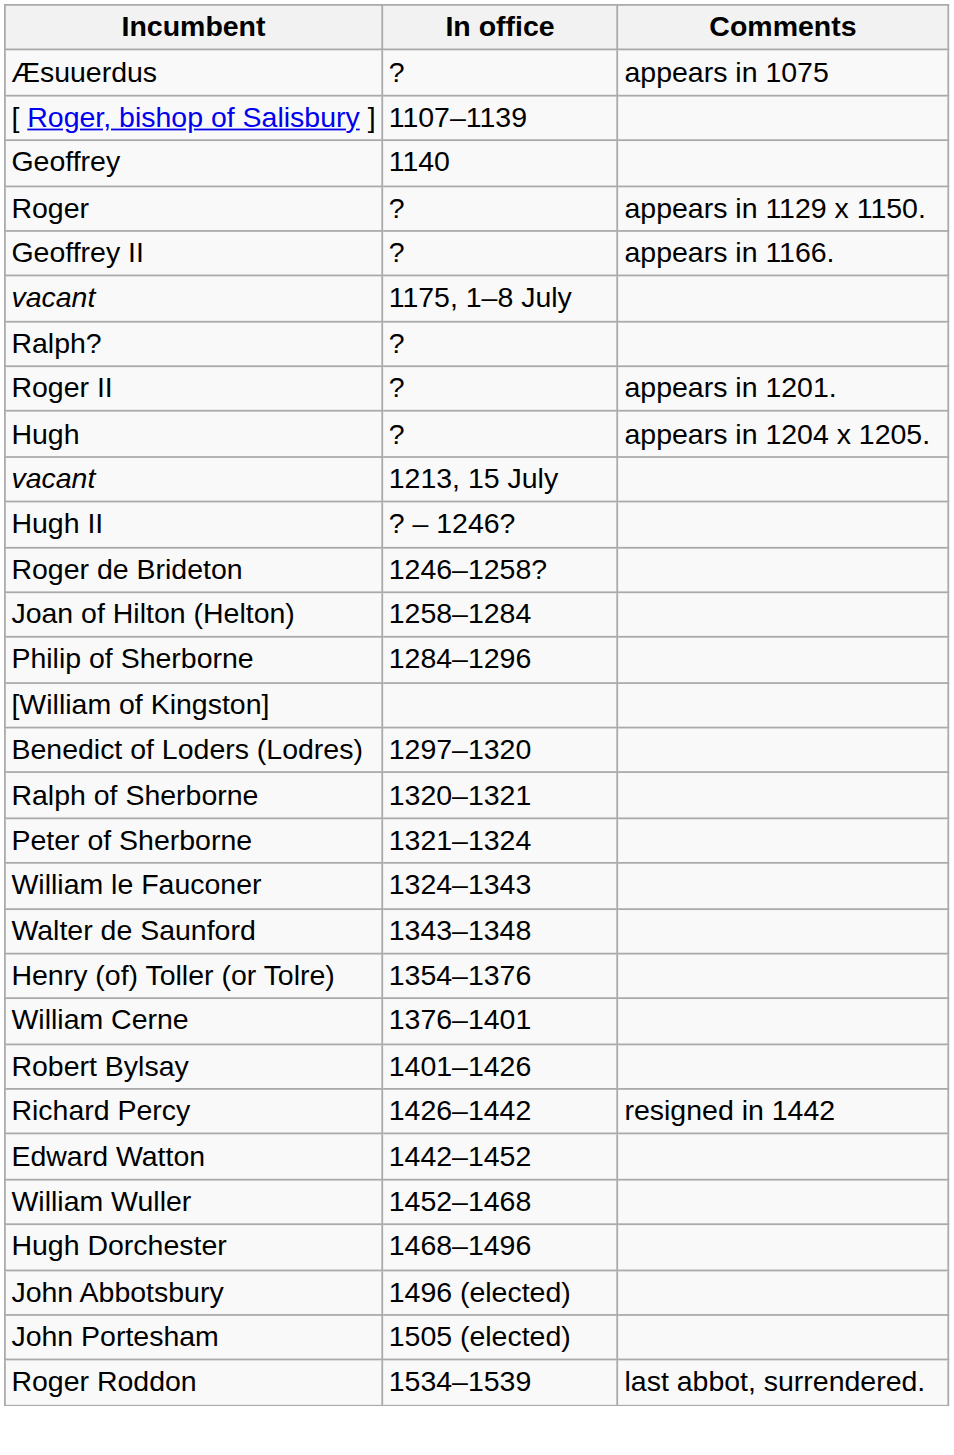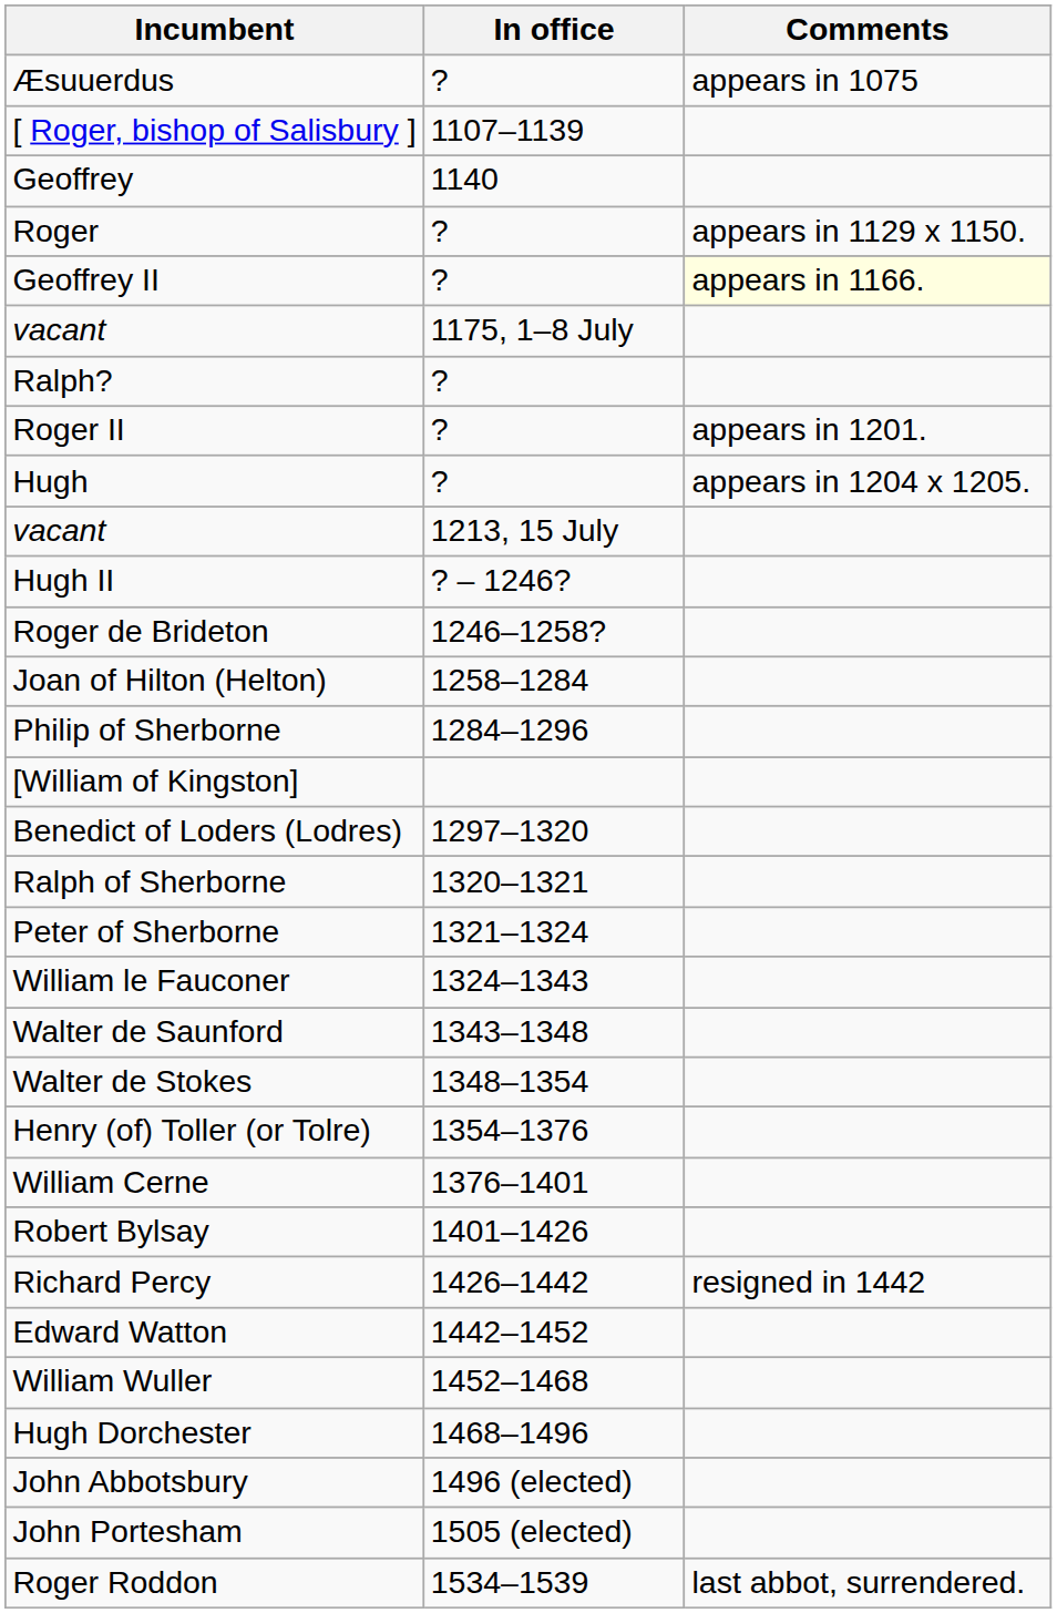 <table class="wikitable sortable">
 <tr>
 <th width="40%">Incumbent</th>
 <th width="25%">In office</th>
 <th width="35%">Comments</th>
 </tr>
 <tr valign="top">
 <td>Æsuuerdus</td>
 <td>?</td>
 <td>appears in 1075</td>
 </tr>
 <tr valign="top">
 <td>[ <a href='#'>Roger, bishop of Salisbury</a> ]</td>
 <td>1107–1139</td>
 <td></td>
 </tr>
 <tr valign="top">
 <td>Geoffrey</td>
 <td>1140</td>
 <td></td>
 </tr>
 <tr valign="top">
 <td>Roger</td>
 <td>?</td>
 <td>appears in 1129 x 1150.</td>
 </tr>
 <tr valign="top">
 <td>Geoffrey II</td>
 <td>?</td>
-<td>appears in 1166.</td>
+<td style="background: lightyellow;">appears in 1166.</td>
 </tr>
 <tr valign="top">
 <td><em>vacant</em></td>
 <td>1175, 1–8 July</td>
 <td></td>
 </tr>
 <tr valign="top">
 <td>Ralph?</td>
 <td>?</td>
 <td></td>
 </tr>
 <tr valign="top">
 <td>Roger II</td>
 <td>?</td>
 <td>appears in 1201.</td>
 </tr>
 <tr valign="top">
 <td>Hugh</td>
 <td>?</td>
 <td>appears in 1204 x 1205.</td>
 </tr>
 <tr valign="top">
 <td><em>vacant</em></td>
 <td>1213, 15 July</td>
 <td></td>
 </tr>
 <tr valign="top">
 <td>Hugh II</td>
 <td>? – 1246?</td>
 <td></td>
 </tr>
 <tr valign="top">
 <td>Roger de Brideton</td>
 <td>1246–1258?</td>
 <td></td>
 </tr>
 <tr valign="top">
 <td>Joan of Hilton (Helton)</td>
 <td>1258–1284</td>
 <td></td>
 </tr>
 <tr valign="top">
 <td>Philip of Sherborne</td>
 <td>1284–1296</td>
 <td></td>
 </tr>
 <tr valign="top">
 <td>[William of Kingston]</td>
 <td></td>
 <td></td>
 </tr>
 <tr valign="top">
 <td>Benedict of Loders (Lodres)</td>
 <td>1297–1320</td>
 <td></td>
 </tr>
 <tr valign="top">
 <td>Ralph of Sherborne</td>
 <td>1320–1321</td>
 <td></td>
 </tr>
 <tr valign="top">
 <td>Peter of Sherborne</td>
 <td>1321–1324</td>
 <td></td>
 </tr>
 <tr valign="top">
 <td>William le Fauconer</td>
 <td>1324–1343</td>
 <td></td>
 </tr>
 <tr valign="top">
 <td>Walter de Saunford</td>
 <td>1343–1348</td>
 <td></td>
 </tr>
 <tr valign="top">
+<td>Walter de Stokes</td>
+<td>1348–1354</td>
+<td></td>
+</tr>
+<tr valign="top">
 <td>Henry (of) Toller (or Tolre)</td>
 <td>1354–1376</td>
 <td></td>
 </tr>
 <tr valign="top">
 <td>William Cerne</td>
 <td>1376–1401</td>
 <td></td>
 </tr>
 <tr valign="top">
 <td>Robert Bylsay</td>
 <td>1401–1426</td>
 <td></td>
 </tr>
 <tr valign="top">
 <td>Richard Percy</td>
 <td>1426–1442</td>
 <td>resigned in 1442</td>
 </tr>
 <tr valign="top">
 <td>Edward Watton</td>
 <td>1442–1452</td>
 <td></td>
 </tr>
 <tr valign="top">
 <td>William Wuller</td>
 <td>1452–1468</td>
 <td></td>
 </tr>
 <tr valign="top">
 <td>Hugh Dorchester</td>
 <td>1468–1496</td>
 <td></td>
 </tr>
 <tr valign="top">
 <td>John Abbotsbury</td>
 <td>1496 (elected)</td>
 <td></td>
 </tr>
 <tr valign="top">
 <td>John Portesham</td>
 <td>1505 (elected)</td>
 <td></td>
 </tr>
 <tr valign="top">
 <td>Roger Roddon</td>
 <td>1534–1539</td>
 <td>last abbot, surrendered.</td>
 </tr>
 </table>
